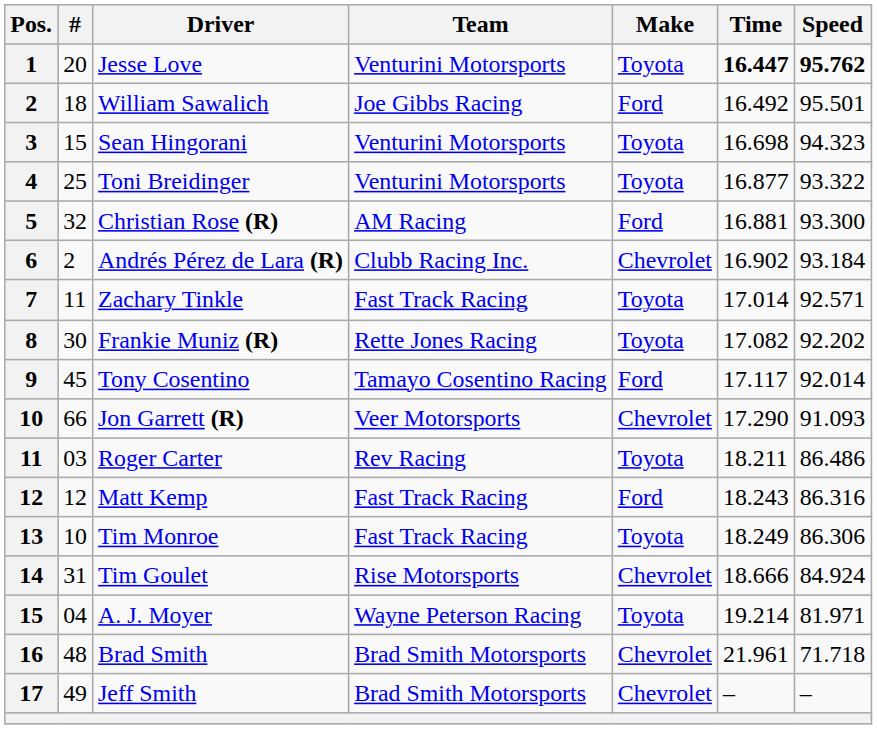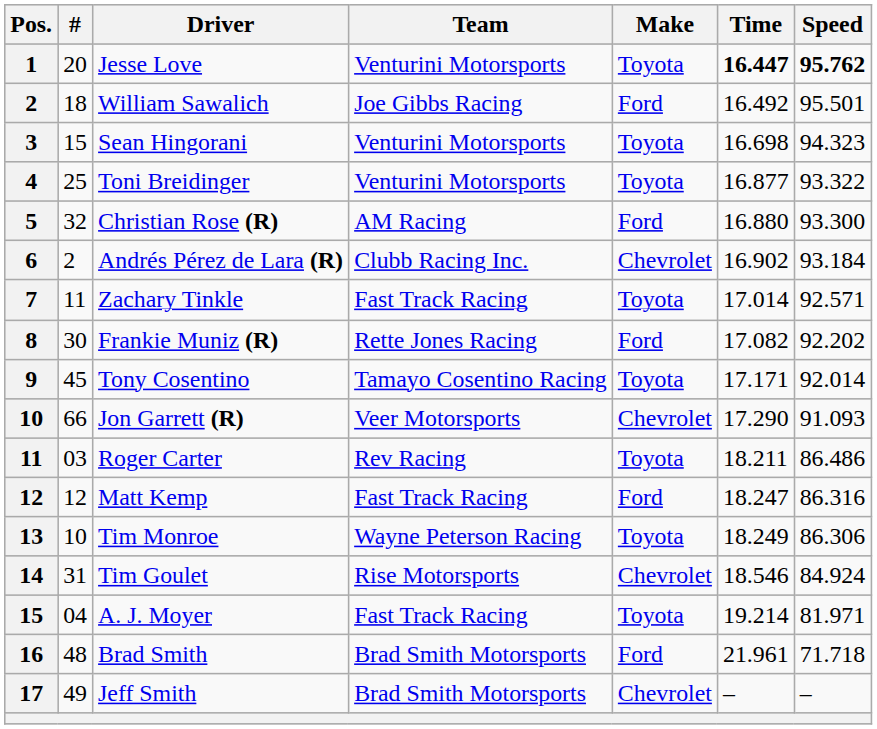 <table class="wikitable" style="font-size:95%">
 <tr>
 <th>Pos.</th>
 <th>#</th>
 <th>Driver</th>
 <th>Team</th>
 <th>Make</th>
 <th>Time</th>
 <th>Speed</th>
 </tr>
 <tr>
 <th>1</th>
 <td>20</td>
 <td><a href='#'>Jesse Love</a></td>
 <td><a href='#'>Venturini Motorsports</a></td>
 <td><a href='#'>Toyota</a></td>
 <td><strong>16.447</strong></td>
 <td><strong>95.762</strong></td>
 </tr>
 <tr>
 <th>2</th>
 <td>18</td>
 <td><a href='#'>William Sawalich</a></td>
 <td><a href='#'>Joe Gibbs Racing</a></td>
 <td><a href='#'>Ford</a></td>
 <td>16.492</td>
 <td>95.501</td>
 </tr>
 <tr>
 <th>3</th>
 <td>15</td>
 <td><a href='#'>Sean Hingorani</a></td>
 <td><a href='#'>Venturini Motorsports</a></td>
 <td><a href='#'>Toyota</a></td>
 <td>16.698</td>
 <td>94.323</td>
 </tr>
 <tr>
 <th>4</th>
 <td>25</td>
 <td><a href='#'>Toni Breidinger</a></td>
 <td><a href='#'>Venturini Motorsports</a></td>
 <td><a href='#'>Toyota</a></td>
 <td>16.877</td>
 <td>93.322</td>
 </tr>
 <tr>
 <th>5</th>
 <td>32</td>
 <td><a href='#'>Christian Rose</a> <strong>(R)</strong></td>
 <td><a href='#'>AM Racing</a></td>
 <td><a href='#'>Ford</a></td>
-<td>16.881</td>
+<td>16.880</td>
 <td>93.300</td>
 </tr>
 <tr>
 <th>6</th>
 <td>2</td>
 <td><a href='#'>Andrés Pérez de Lara</a> <strong>(R)</strong></td>
 <td><a href='#'>Clubb Racing Inc.</a></td>
 <td><a href='#'>Chevrolet</a></td>
 <td>16.902</td>
 <td>93.184</td>
 </tr>
 <tr>
 <th>7</th>
 <td>11</td>
 <td><a href='#'>Zachary Tinkle</a></td>
 <td><a href='#'>Fast Track Racing</a></td>
 <td><a href='#'>Toyota</a></td>
 <td>17.014</td>
 <td>92.571</td>
 </tr>
 <tr>
 <th>8</th>
 <td>30</td>
 <td><a href='#'>Frankie Muniz</a> <strong>(R)</strong></td>
 <td><a href='#'>Rette Jones Racing</a></td>
-<td><a href='#'>Toyota</a></td>
+<td><a href='#'>Ford</a></td>
 <td>17.082</td>
 <td>92.202</td>
 </tr>
 <tr>
 <th>9</th>
 <td>45</td>
 <td><a href='#'>Tony Cosentino</a></td>
 <td><a href='#'>Tamayo Cosentino Racing</a></td>
-<td><a href='#'>Ford</a></td>
-<td>17.117</td>
+<td><a href='#'>Toyota</a></td>
+<td>17.171</td>
 <td>92.014</td>
 </tr>
 <tr>
 <th>10</th>
 <td>66</td>
 <td><a href='#'>Jon Garrett</a> <strong>(R)</strong></td>
 <td><a href='#'>Veer Motorsports</a></td>
 <td><a href='#'>Chevrolet</a></td>
 <td>17.290</td>
 <td>91.093</td>
 </tr>
 <tr>
 <th>11</th>
 <td>03</td>
 <td><a href='#'>Roger Carter</a></td>
 <td><a href='#'>Rev Racing</a></td>
 <td><a href='#'>Toyota</a></td>
 <td>18.211</td>
 <td>86.486</td>
 </tr>
 <tr>
 <th>12</th>
 <td>12</td>
 <td><a href='#'>Matt Kemp</a></td>
 <td><a href='#'>Fast Track Racing</a></td>
 <td><a href='#'>Ford</a></td>
-<td>18.243</td>
+<td>18.247</td>
 <td>86.316</td>
 </tr>
 <tr>
 <th>13</th>
 <td>10</td>
 <td><a href='#'>Tim Monroe</a></td>
-<td><a href='#'>Fast Track Racing</a></td>
+<td><a href='#'>Wayne Peterson Racing</a></td>
 <td><a href='#'>Toyota</a></td>
 <td>18.249</td>
 <td>86.306</td>
 </tr>
 <tr>
 <th>14</th>
 <td>31</td>
 <td><a href='#'>Tim Goulet</a></td>
 <td><a href='#'>Rise Motorsports</a></td>
 <td><a href='#'>Chevrolet</a></td>
-<td>18.666</td>
+<td>18.546</td>
 <td>84.924</td>
 </tr>
 <tr>
 <th>15</th>
 <td>04</td>
 <td><a href='#'>A. J. Moyer</a></td>
-<td><a href='#'>Wayne Peterson Racing</a></td>
+<td><a href='#'>Fast Track Racing</a></td>
 <td><a href='#'>Toyota</a></td>
 <td>19.214</td>
 <td>81.971</td>
 </tr>
 <tr>
 <th>16</th>
 <td>48</td>
 <td><a href='#'>Brad Smith</a></td>
 <td><a href='#'>Brad Smith Motorsports</a></td>
-<td><a href='#'>Chevrolet</a></td>
+<td><a href='#'>Ford</a></td>
 <td>21.961</td>
 <td>71.718</td>
 </tr>
 <tr>
 <th>17</th>
 <td>49</td>
 <td><a href='#'>Jeff Smith</a></td>
 <td><a href='#'>Brad Smith Motorsports</a></td>
 <td><a href='#'>Chevrolet</a></td>
 <td>–</td>
 <td>–</td>
 </tr>
 <tr>
 <th colspan="7"></th>
 </tr>
 </table>
